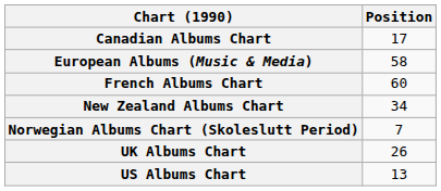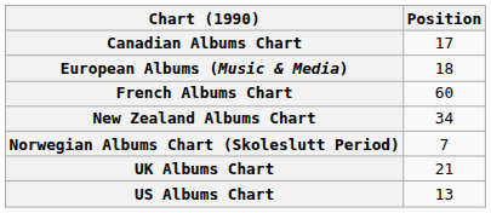 <table class="wikitable sortable plainrowheaders">
 <tr>
 <th scope="col">Chart (1990)</th>
 <th scope="col">Position</th>
 </tr>
 <tr>
 <th scope="row">Canadian Albums Chart</th>
 <td style="text-align:center;">17</td>
 </tr>
 <tr>
 <th scope="row">European Albums (<em>Music & Media</em>)</th>
-<td style="text-align:center;">58</td>
+<td style="text-align:center;">18</td>
 </tr>
 <tr>
 <th scope="row">French Albums Chart</th>
 <td style="text-align:center;">60</td>
 </tr>
 <tr>
 <th scope="row">New Zealand Albums Chart</th>
 <td style="text-align:center;">34</td>
 </tr>
 <tr>
 <th scope="row">Norwegian Albums Chart (Skoleslutt Period)</th>
 <td style="text-align:center;">7</td>
 </tr>
 <tr>
 <th scope="row">UK Albums Chart</th>
-<td style="text-align:center;">26</td>
+<td style="text-align:center;">21</td>
 </tr>
 <tr>
 <th scope="row">US Albums Chart</th>
 <td style="text-align:center;">13</td>
 </tr>
 </table>
